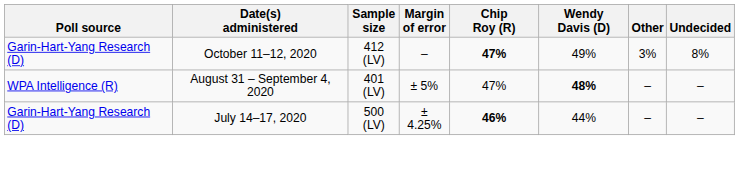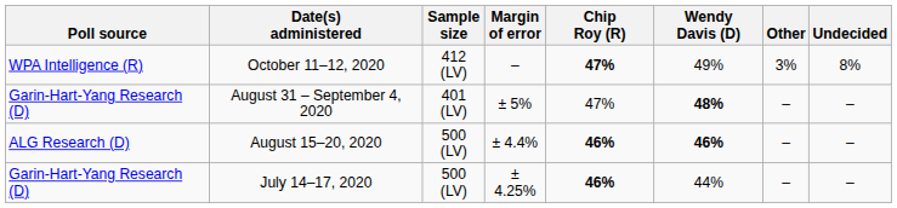 <table class="wikitable" style="font-size:90%;text-align:center;">
 <tr valign=bottom>
 <th>Poll source</th>
 <th>Date(s)<br>administered</th>
 <th>Sample<br>size</th>
 <th>Margin<br>of error</th>
 <th style="width:100px;">Chip<br>Roy (R)</th>
 <th style="width:100px;">Wendy<br>Davis (D)</th>
 <th>Other</th>
 <th>Undecided</th>
 </tr>
 <tr>
-<td style="text-align:left;"><a href='#'>Garin-Hart-Yang Research (D)</a></td>
+<td style="text-align:left;"><a href='#'>WPA Intelligence (R)</a></td>
 <td>October 11–12, 2020</td>
 <td>412 (LV)</td>
 <td>–</td>
 <td><strong>47%</strong></td>
 <td>49%</td>
 <td>3%</td>
 <td>8%</td>
 </tr>
 <tr>
-<td style="text-align:left;"><a href='#'>WPA Intelligence (R)</a></td>
+<td style="text-align:left;"><a href='#'>Garin-Hart-Yang Research (D)</a></td>
 <td>August 31 – September 4, 2020</td>
 <td>401 (LV)</td>
 <td>± 5%</td>
 <td>47%</td>
 <td><strong>48%</strong></td>
+<td>–</td>
+<td>–</td>
+</tr>
+<tr>
+<td style="text-align:left;"><a href='#'>ALG Research (D)</a></td>
+<td>August 15–20, 2020</td>
+<td>500 (LV)</td>
+<td>± 4.4%</td>
+<td><strong>46%</strong></td>
+<td><strong>46%</strong></td>
 <td>–</td>
 <td>–</td>
 </tr>
 <tr>
 <td style="text-align:left;"><a href='#'>Garin-Hart-Yang Research (D)</a></td>
 <td>July 14–17, 2020</td>
 <td>500 (LV)</td>
 <td>± 4.25%</td>
 <td><strong>46%</strong></td>
 <td>44%</td>
 <td>–</td>
 <td>–</td>
 </tr>
 </table>
